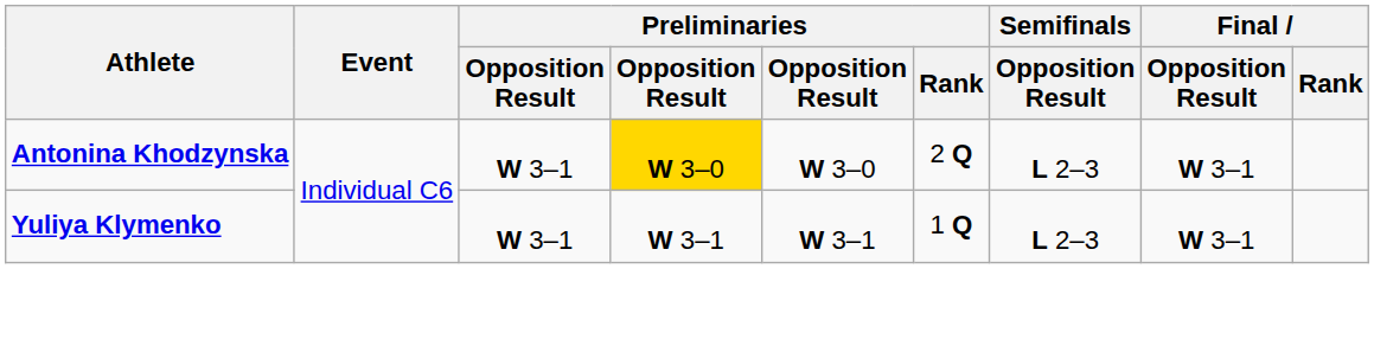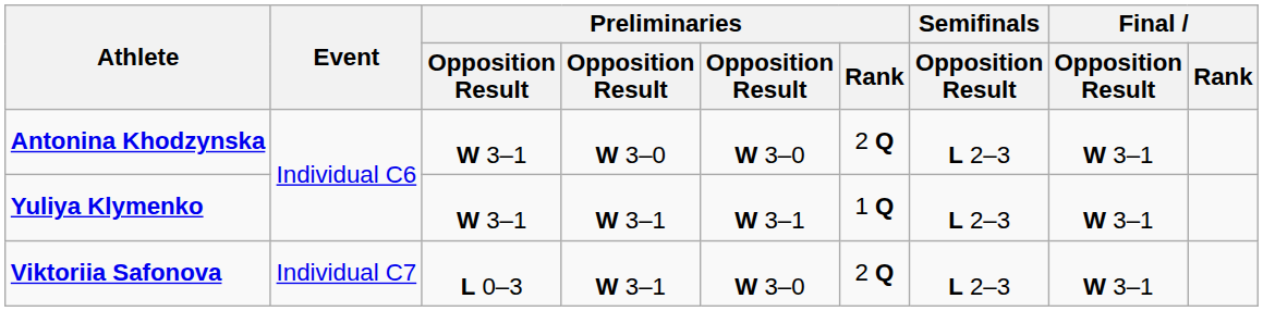 <table class=wikitable style>
 <tr>
 <th rowspan="2">Athlete</th>
 <th rowspan="2">Event</th>
 <th colspan="4">Preliminaries</th>
 <th>Semifinals</th>
 <th colspan="2">Final / </th>
 </tr>
 <tr>
 <th>Opposition<br>Result</th>
 <th>Opposition<br>Result</th>
 <th>Opposition<br>Result</th>
 <th>Rank</th>
 <th>Opposition<br>Result</th>
 <th>Opposition<br>Result</th>
 <th>Rank</th>
 </tr>
 <tr>
 <td><strong><a href='#'>Antonina Khodzynska</a></strong></td>
 <td rowspan="2"><a href='#'>Individual C6</a></td>
 <td align="center"><br><strong>W</strong> 3–1</td>
-<td align="center" style="background: gold;"><br><strong>W</strong> 3–0</td>
+<td align="center"><br><strong>W</strong> 3–0</td>
 <td align="center"><br><strong>W</strong> 3–0</td>
 <td align="center">2 <strong>Q</strong></td>
 <td align="center"><br><strong>L</strong> 2–3</td>
 <td align="center"><br><strong>W</strong> 3–1</td>
 <td align="center"></td>
 </tr>
 <tr>
 <td><strong><a href='#'>Yuliya Klymenko</a></strong></td>
 <td align="center"><br><strong>W</strong> 3–1</td>
 <td align="center"><br><strong>W</strong> 3–1</td>
 <td align="center"><br><strong>W</strong> 3–1</td>
 <td align="center">1 <strong>Q</strong></td>
 <td align="center"><br><strong>L</strong> 2–3</td>
 <td align="center"><br><strong>W</strong> 3–1</td>
 <td align="center"></td>
 </tr>
+<tr>
+<td><strong><a href='#'>Viktoriia Safonova</a></strong></td>
+<td><a href='#'>Individual C7</a></td>
+<td align="center"><br><strong>L</strong> 0–3</td>
+<td align="center"><br><strong>W</strong> 3–1</td>
+<td align="center"><br><strong>W</strong> 3–0</td>
+<td align="center">2 <strong>Q</strong></td>
+<td align="center"><br><strong>L</strong> 2–3</td>
+<td align="center"><br><strong>W</strong> 3–1</td>
+<td align="center"></td>
+</tr>
 </table>
